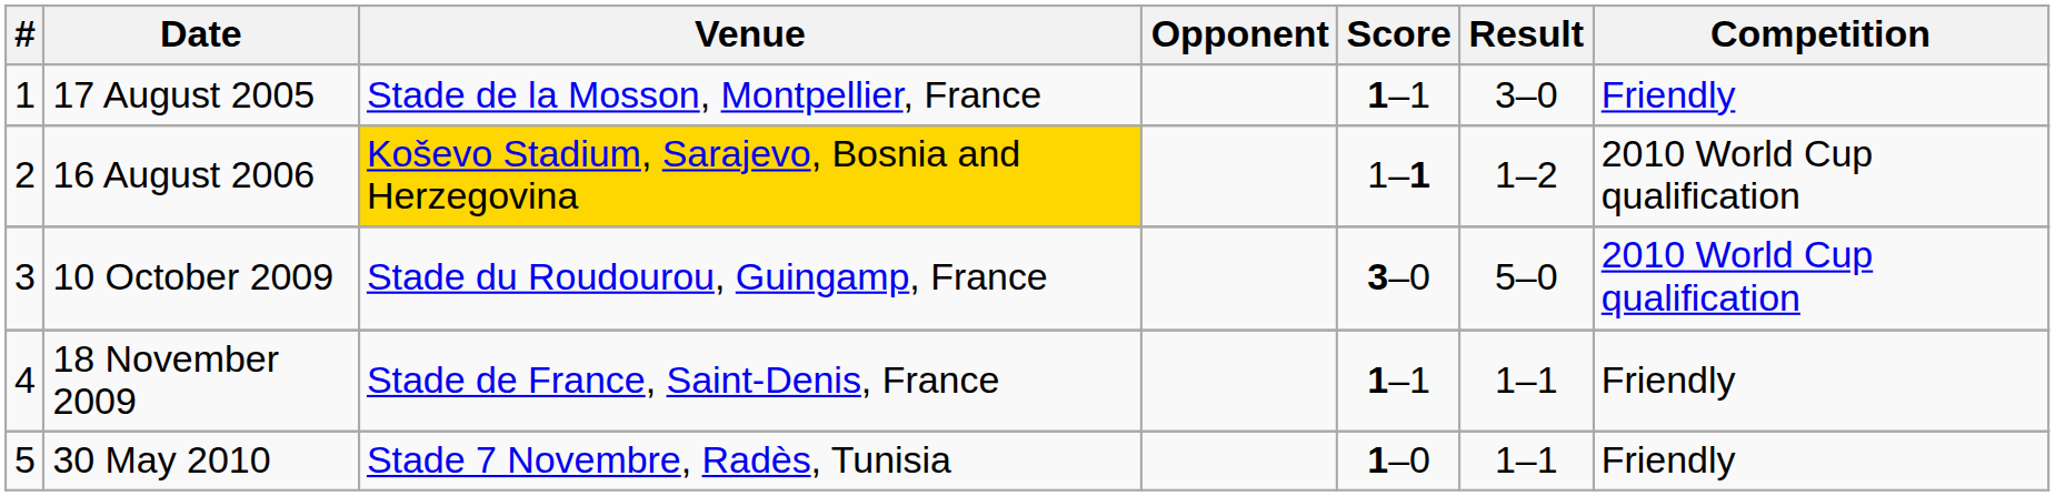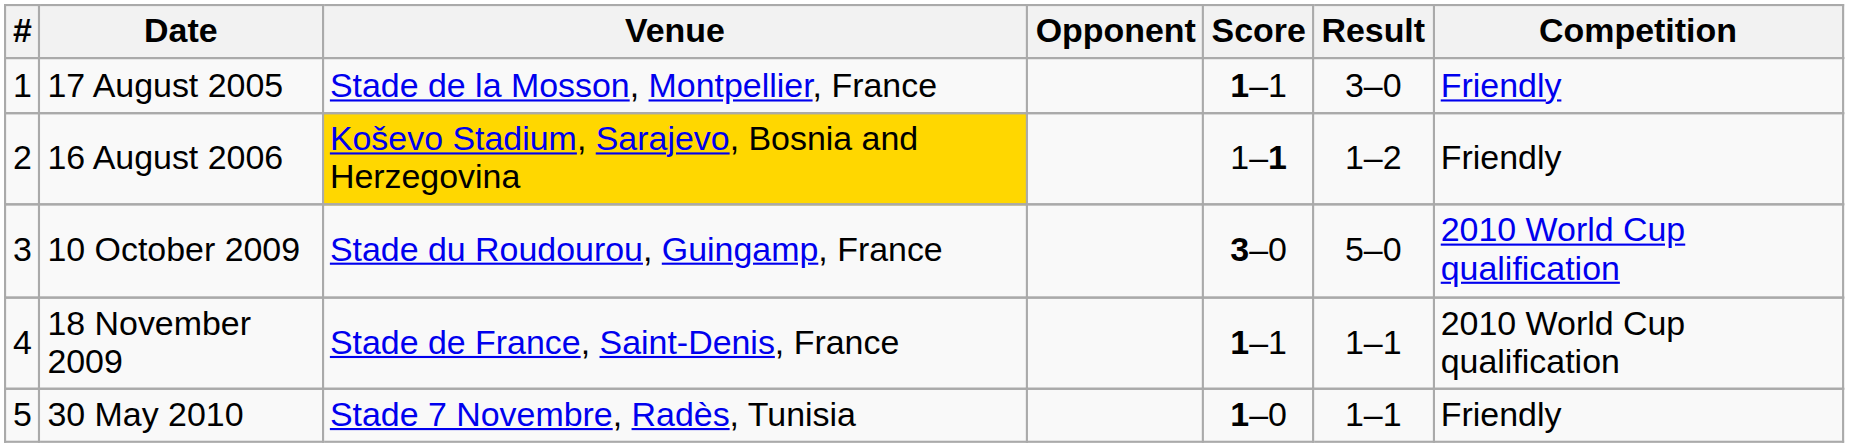 <table class="wikitable">
 <tr>
 <th>#</th>
 <th>Date</th>
 <th>Venue</th>
 <th>Opponent</th>
 <th>Score</th>
 <th>Result</th>
 <th>Competition</th>
 </tr>
 <tr>
 </tr>
 <tr>
 <td>1</td>
 <td>17 August 2005</td>
 <td><a href='#'>Stade de la Mosson</a>, <a href='#'>Montpellier</a>, France</td>
 <td></td>
 <td align=center><strong>1</strong>–1</td>
 <td align=center>3–0</td>
 <td><a href='#'>Friendly</a></td>
 </tr>
 <tr>
 </tr>
 <tr>
 <td>2</td>
 <td>16 August 2006</td>
 <td style="background: gold;"><a href='#'>Koševo Stadium</a>, <a href='#'>Sarajevo</a>, Bosnia and Herzegovina</td>
 <td></td>
 <td align=center>1–<strong>1</strong></td>
 <td align=center>1–2</td>
-<td>2010 World Cup qualification</td>
+<td>Friendly</td>
 </tr>
 <tr>
 </tr>
 <tr>
 <td>3</td>
 <td>10 October 2009</td>
 <td><a href='#'>Stade du Roudourou</a>, <a href='#'>Guingamp</a>, France</td>
 <td></td>
 <td align=center><strong>3</strong>–0</td>
 <td align=center>5–0</td>
 <td><a href='#'>2010 World Cup qualification</a></td>
 </tr>
 <tr>
 </tr>
 <tr>
 <td>4</td>
 <td>18 November 2009</td>
 <td><a href='#'>Stade de France</a>, <a href='#'>Saint-Denis</a>, France</td>
 <td></td>
 <td align=center><strong>1</strong>–1</td>
 <td align=center>1–1</td>
-<td>Friendly</td>
+<td>2010 World Cup qualification</td>
 </tr>
 <tr>
 </tr>
 <tr>
 <td>5</td>
 <td>30 May 2010</td>
 <td><a href='#'>Stade 7 Novembre</a>, <a href='#'>Radès</a>, Tunisia</td>
 <td></td>
 <td align=center><strong>1</strong>–0</td>
 <td align=center>1–1</td>
 <td>Friendly</td>
 </tr>
 </table>
